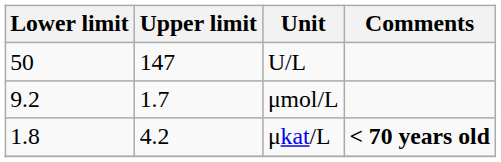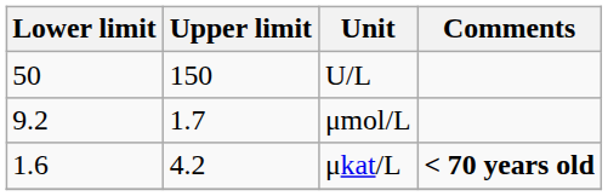 <table class="wikitable" align="right">
 <tr>
 <th>Lower limit</th>
 <th>Upper limit</th>
 <th>Unit</th>
 <th>Comments</th>
 </tr>
 <tr>
 <td>50</td>
-<td>147</td>
+<td>150</td>
 <td>U/L</td>
 <td></td>
 </tr>
 <tr>
 <td>9.2</td>
 <td>1.7</td>
 <td>μmol/L</td>
 <td></td>
 </tr>
 <tr>
-<td>1.8</td>
+<td>1.6</td>
 <td>4.2</td>
 <td>μ<a href='#'>kat</a>/L</td>
 <td><strong>< 70 years old</strong></td>
 </tr>
 <tr>
 </tr>
 </table>
